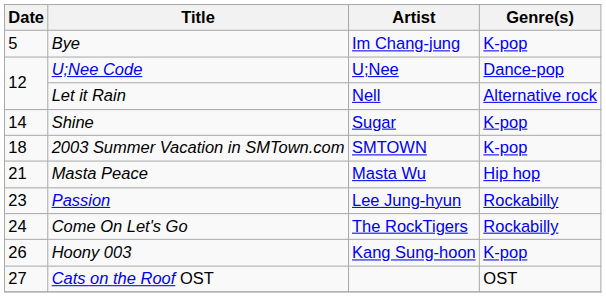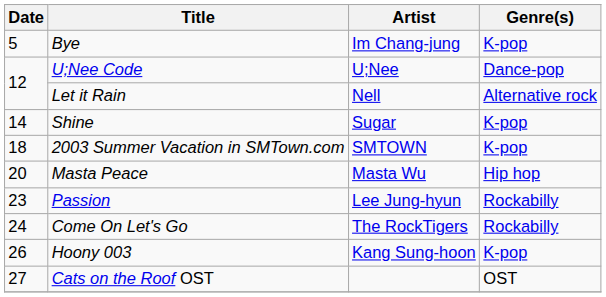 <table class="wikitable" style="text-align: left;">
 <tr>
 <th>Date</th>
 <th>Title</th>
 <th>Artist</th>
 <th>Genre(s)</th>
 </tr>
 <tr>
 <td>5</td>
 <td><em>Bye</em></td>
 <td><a href='#'>Im Chang-jung</a></td>
 <td><a href='#'>K-pop</a></td>
 </tr>
 <tr>
 <td rowspan="2">12</td>
 <td><em><a href='#'>U;Nee Code</a></em></td>
 <td><a href='#'>U;Nee</a></td>
 <td><a href='#'>Dance-pop</a></td>
 </tr>
 <tr>
 <td><em>Let it Rain</em></td>
 <td><a href='#'>Nell</a></td>
 <td><a href='#'>Alternative rock</a></td>
 </tr>
 <tr>
 <td>14</td>
 <td><em>Shine</em></td>
 <td><a href='#'>Sugar</a></td>
 <td><a href='#'>K-pop</a></td>
 </tr>
 <tr>
 <td>18</td>
 <td><em>2003 Summer Vacation in SMTown.com</em></td>
 <td><a href='#'>SMTOWN</a></td>
 <td><a href='#'>K-pop</a></td>
 </tr>
 <tr>
-<td>21</td>
+<td>20</td>
 <td><em>Masta Peace</em></td>
 <td><a href='#'>Masta Wu</a></td>
 <td><a href='#'>Hip hop</a></td>
 </tr>
 <tr>
 <td>23</td>
 <td><em><a href='#'>Passion</a></em></td>
 <td><a href='#'>Lee Jung-hyun</a></td>
 <td><a href='#'>Rockabilly</a></td>
 </tr>
 <tr>
 <td>24</td>
 <td><em>Come On Let's Go</em></td>
 <td><a href='#'>The RockTigers</a></td>
 <td><a href='#'>Rockabilly</a></td>
 </tr>
 <tr>
 <td>26</td>
 <td><em>Hoony 003</em></td>
 <td><a href='#'>Kang Sung-hoon</a></td>
 <td><a href='#'>K-pop</a></td>
 </tr>
 <tr>
 <td>27</td>
 <td><em><a href='#'>Cats on the Roof</a></em> OST</td>
 <td></td>
 <td>OST</td>
 </tr>
 <tr>
 </tr>
 </table>
